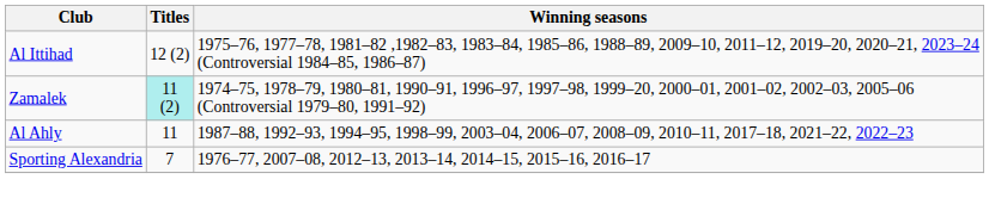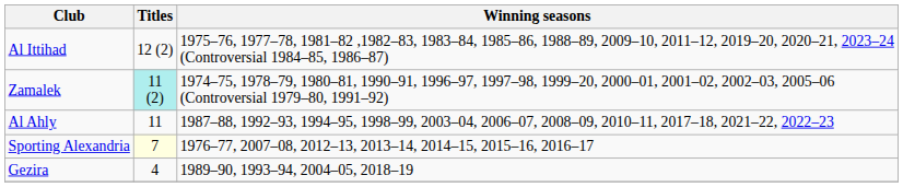 <table class="wikitable centre">
 <tr>
 <th>Club</th>
 <th>Titles</th>
 <th>Winning seasons</th>
 </tr>
 <tr>
 <td><a href='#'>Al Ittihad</a></td>
 <td align="center">12 (2)</td>
 <td>1975–76, 1977–78, 1981–82 ,1982–83, 1983–84, 1985–86, 1988–89, 2009–10, 2011–12, 2019–20, 2020–21, <a href='#'>2023–24</a><br>(Controversial 1984–85, 1986–87)</td>
 </tr>
 <tr>
 <td><a href='#'>Zamalek</a></td>
 <td align="center" style="background: paleturquoise;">11<br>(2)</td>
 <td>1974–75, 1978–79, 1980–81, 1990–91, 1996–97, 1997–98, 1999–20, 2000–01, 2001–02, 2002–03, 2005–06<br>(Controversial 1979–80, 1991–92)</td>
 </tr>
 <tr>
 <td><a href='#'>Al Ahly</a></td>
 <td align="center">11</td>
 <td>1987–88, 1992–93, 1994–95, 1998–99, 2003–04, 2006–07, 2008–09, 2010–11, 2017–18, 2021–22, <a href='#'>2022–23</a></td>
 </tr>
 <tr>
 <td><a href='#'>Sporting Alexandria</a></td>
-<td align="center">7</td>
+<td align="center" style="background: lightyellow;">7</td>
 <td>1976–77, 2007–08, 2012–13, 2013–14, 2014–15, 2015–16, 2016–17</td>
+</tr>
+<tr>
+<td><a href='#'>Gezira</a></td>
+<td align="center">4</td>
+<td>1989–90, 1993–94, 2004–05, 2018–19</td>
 </tr>
 <tr>
 </tr>
 </table>
